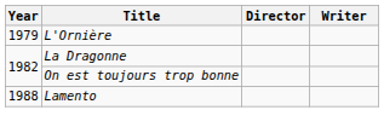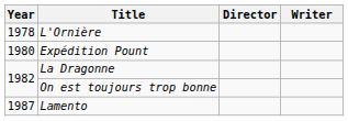 <table class="wikitable">
 <tr>
 <th>Year</th>
 <th>Title</th>
 <th width=65>Director</th>
 <th width=65>Writer</th>
 </tr>
 <tr>
-<td>1979</td>
+<td>1978</td>
 <td><em>L'Ornière</em></td>
+<td></td>
+<td></td>
+</tr>
+<tr>
+<td>1980</td>
+<td><em>Expédition Pount</em></td>
 <td></td>
 <td></td>
 </tr>
 <tr>
 <td rowspan=2>1982</td>
 <td><em>La Dragonne</em></td>
 <td></td>
 <td></td>
 </tr>
 <tr>
 <td><em>On est toujours trop bonne</em></td>
 <td></td>
 <td></td>
 </tr>
 <tr>
-<td>1988</td>
+<td>1987</td>
 <td><em>Lamento</em></td>
 <td></td>
 <td></td>
 </tr>
 </table>
